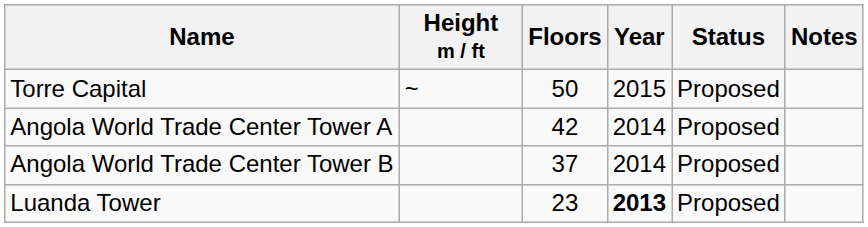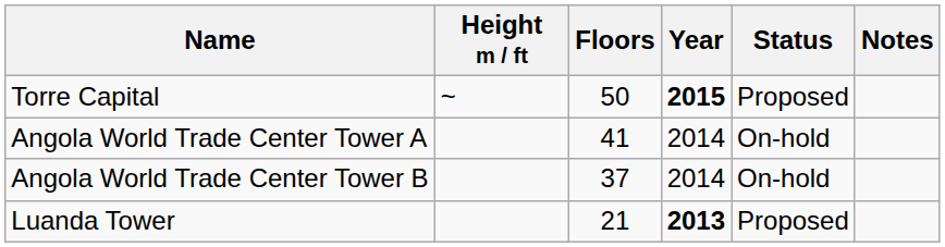 <table class="wikitable sortable">
 <tr>
 <th>Name</th>
 <th style="width:75px;">Height<br><small>m / ft</small></th>
 <th>Floors</th>
 <th>Year</th>
 <th>Status</th>
 <th class="unsortable">Notes</th>
 </tr>
 <tr>
 <td>Torre Capital</td>
 <td>~</td>
 <td style="text-align:center">50</td>
-<td>2015</td>
+<td><strong>2015</strong></td>
 <td>Proposed</td>
 <td></td>
 </tr>
 <tr>
 <td>Angola World Trade Center Tower A</td>
 <td></td>
-<td style="text-align:center">42</td>
+<td style="text-align:center">41</td>
 <td>2014</td>
-<td>Proposed</td>
+<td>On-hold</td>
 <td></td>
 </tr>
 <tr>
 <td>Angola World Trade Center Tower B</td>
 <td></td>
 <td style="text-align:center">37</td>
 <td>2014</td>
-<td>Proposed</td>
+<td>On-hold</td>
 <td></td>
 </tr>
 <tr>
 <td>Luanda Tower</td>
 <td></td>
-<td style="text-align:center">23</td>
+<td style="text-align:center">21</td>
 <td><strong>2013</strong></td>
 <td>Proposed</td>
 <td></td>
 </tr>
 </table>
